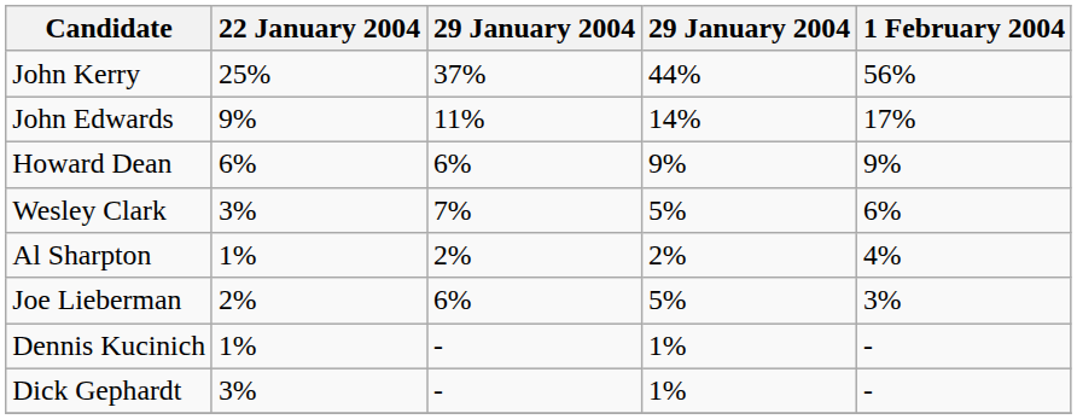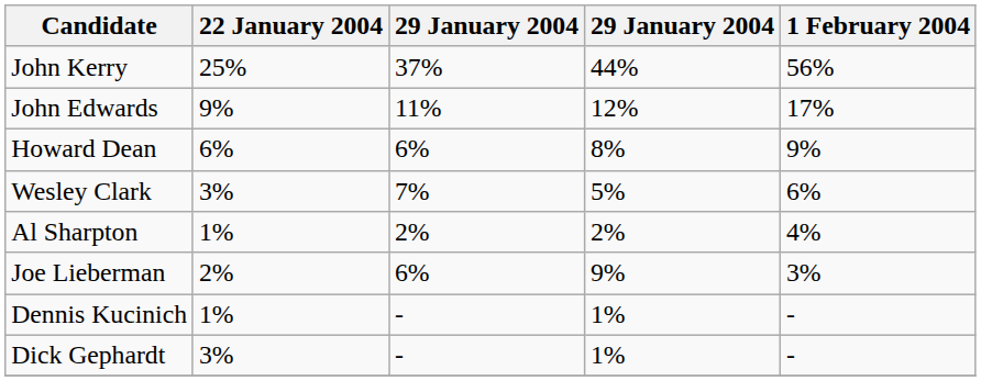 <table class ="wikitable">
 <tr>
 <th>Candidate</th>
 <th>22 January 2004</th>
 <th>29 January 2004</th>
 <th>29 January 2004</th>
 <th>1 February 2004</th>
 </tr>
 <tr>
 <td>John Kerry</td>
 <td>25%</td>
 <td>37%</td>
 <td>44%</td>
 <td>56%</td>
 </tr>
 <tr>
 <td>John Edwards</td>
 <td>9%</td>
 <td>11%</td>
-<td>14%</td>
+<td>12%</td>
 <td>17%</td>
 </tr>
 <tr>
 <td>Howard Dean</td>
 <td>6%</td>
 <td>6%</td>
-<td>9%</td>
+<td>8%</td>
 <td>9%</td>
 </tr>
 <tr>
 <td>Wesley Clark</td>
 <td>3%</td>
 <td>7%</td>
 <td>5%</td>
 <td>6%</td>
 </tr>
 <tr>
 <td>Al Sharpton</td>
 <td>1%</td>
 <td>2%</td>
 <td>2%</td>
 <td>4%</td>
 </tr>
 <tr>
 <td>Joe Lieberman</td>
 <td>2%</td>
 <td>6%</td>
-<td>5%</td>
+<td>9%</td>
 <td>3%</td>
 </tr>
 <tr>
 <td>Dennis Kucinich</td>
 <td>1%</td>
 <td>-</td>
 <td>1%</td>
 <td>-</td>
 </tr>
 <tr>
 <td>Dick Gephardt</td>
 <td>3%</td>
 <td>-</td>
 <td>1%</td>
 <td>-</td>
 </tr>
 <tr>
 </tr>
 </table>
